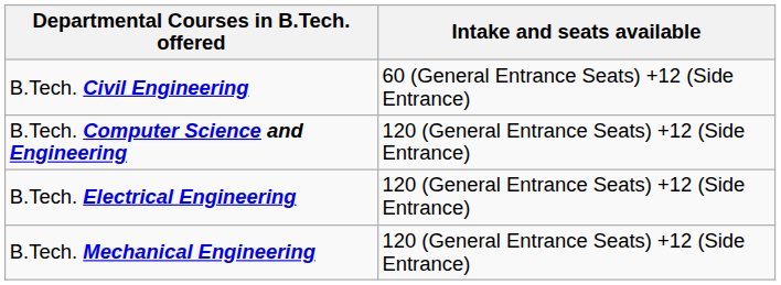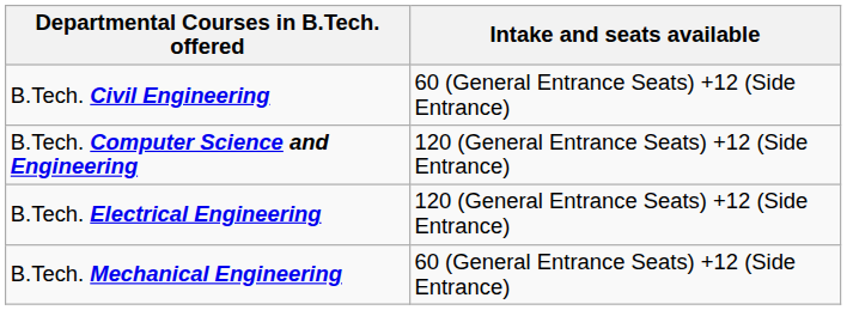 <table class="wikitable sortable">
 <tr>
 <th>Departmental Courses in B.Tech. offered</th>
 <th>Intake and seats available</th>
 </tr>
 <tr>
 <td>B.Tech. <strong><em><a href='#'>Civil Engineering</a></em></strong></td>
 <td>60 (General Entrance Seats) +12 (Side Entrance)</td>
 </tr>
 <tr>
 <td>B.Tech. <strong><em> <a href='#'>Computer Science</a> and <a href='#'>Engineering</a></em></strong></td>
 <td>120 (General Entrance Seats) +12 (Side Entrance)</td>
 </tr>
 <tr>
 <td>B.Tech. <strong><em> <a href='#'>Electrical Engineering</a> </em></strong></td>
 <td>120 (General Entrance Seats) +12 (Side Entrance)</td>
 </tr>
 <tr>
 <td>B.Tech. <strong><em><a href='#'>Mechanical Engineering</a></em></strong></td>
-<td>120 (General Entrance Seats) +12 (Side Entrance)</td>
+<td>60 (General Entrance Seats) +12 (Side Entrance)</td>
 </tr>
 </table>
